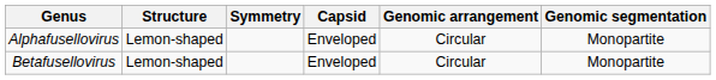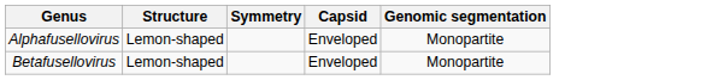 <table class="wikitable sortable" style="text-align:center">
 <tr>
 <th>Genus</th>
 <th>Structure</th>
 <th>Symmetry</th>
 <th>Capsid</th>
-<th>Genomic arrangement</th>
 <th>Genomic segmentation</th>
 </tr>
 <tr>
 <td><em>Alphafusellovirus</em></td>
 <td>Lemon-shaped</td>
 <td></td>
 <td>Enveloped</td>
-<td>Circular</td>
 <td>Monopartite</td>
 </tr>
 <tr>
 <td><em>Betafusellovirus</em></td>
 <td>Lemon-shaped</td>
 <td></td>
 <td>Enveloped</td>
-<td>Circular</td>
 <td>Monopartite</td>
 </tr>
 </table>
